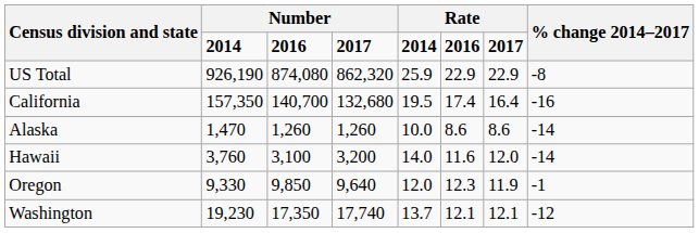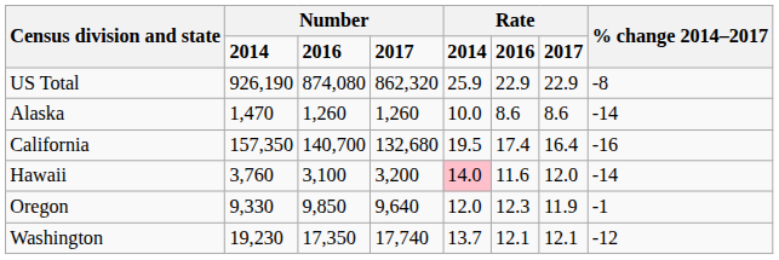 <table class="wikitable">
 <tr>
 <th rowspan="2">Census division and state</th>
 <th colspan="3">Number</th>
 <th colspan="3">Rate</th>
 <th rowspan="2">% change 2014–2017</th>
 </tr>
 <tr>
 <td><strong>2014</strong></td>
 <td><strong>2016</strong></td>
 <td><strong>2017</strong></td>
 <td><strong>2014</strong></td>
 <td><strong>2016</strong></td>
 <td><strong>2017</strong></td>
 </tr>
 <tr>
 <td>US Total</td>
 <td>926,190</td>
 <td>874,080</td>
 <td>862,320</td>
 <td>25.9</td>
 <td>22.9</td>
 <td>22.9</td>
 <td>-8</td>
 </tr>
 <tr>
+<td>Alaska</td>
+<td>1,470</td>
+<td>1,260</td>
+<td>1,260</td>
+<td>10.0</td>
+<td>8.6</td>
+<td>8.6</td>
+<td>-14</td>
+</tr>
+<tr>
 <td>California</td>
 <td>157,350</td>
 <td>140,700</td>
 <td>132,680</td>
 <td>19.5</td>
 <td>17.4</td>
 <td>16.4</td>
 <td>-16</td>
 </tr>
 <tr>
-<td>Alaska</td>
-<td>1,470</td>
-<td>1,260</td>
-<td>1,260</td>
-<td>10.0</td>
-<td>8.6</td>
-<td>8.6</td>
-<td>-14</td>
-</tr>
-<tr>
 <td>Hawaii</td>
 <td>3,760</td>
 <td>3,100</td>
 <td>3,200</td>
-<td>14.0</td>
+<td style="background: pink;">14.0</td>
 <td>11.6</td>
 <td>12.0</td>
 <td>-14</td>
 </tr>
 <tr>
 <td>Oregon</td>
 <td>9,330</td>
 <td>9,850</td>
 <td>9,640</td>
 <td>12.0</td>
 <td>12.3</td>
 <td>11.9</td>
 <td>-1</td>
 </tr>
 <tr>
 <td>Washington</td>
 <td>19,230</td>
 <td>17,350</td>
 <td>17,740</td>
 <td>13.7</td>
 <td>12.1</td>
 <td>12.1</td>
 <td>-12</td>
 </tr>
 </table>
